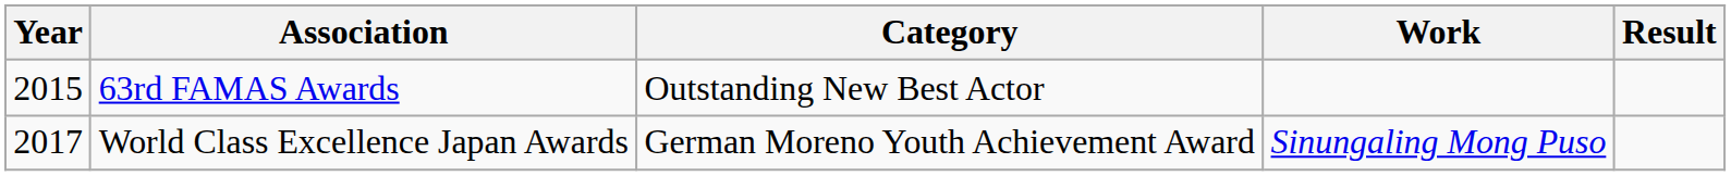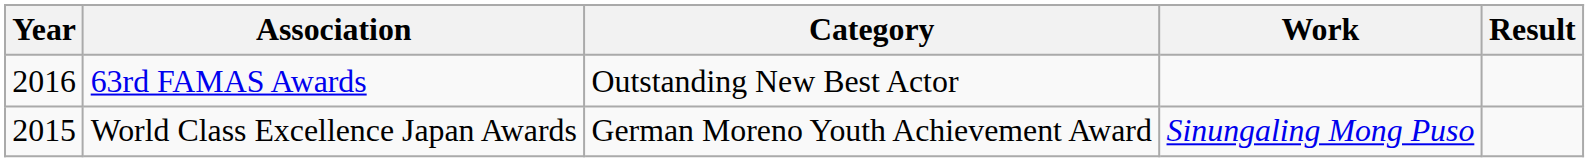 <table class="wikitable sortable" background: #f9f9f9>
 <tr bgcolor="#B0C4DE" align="center">
 </tr>
 <tr>
 <th>Year</th>
 <th>Association</th>
 <th>Category</th>
 <th>Work</th>
 <th>Result</th>
 </tr>
 <tr>
-<td>2015</td>
+<td>2016</td>
 <td><a href='#'>63rd FAMAS Awards</a></td>
 <td>Outstanding New Best Actor</td>
 <td></td>
 <td></td>
 </tr>
 <tr>
-<td>2017</td>
+<td>2015</td>
 <td>World Class Excellence Japan Awards</td>
 <td>German Moreno Youth Achievement Award</td>
 <td><em><a href='#'>Sinungaling Mong Puso</a></em></td>
 <td></td>
 </tr>
 </table>
